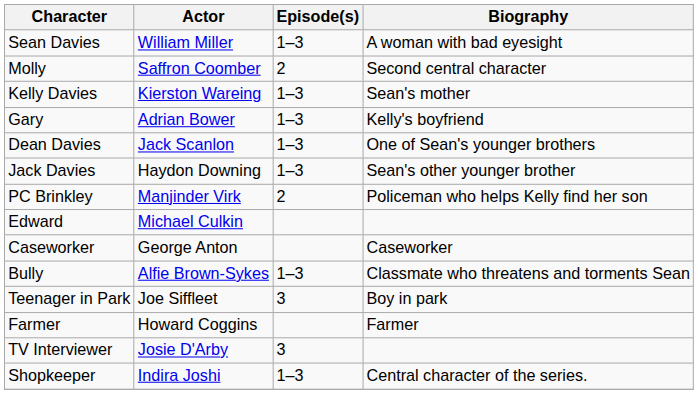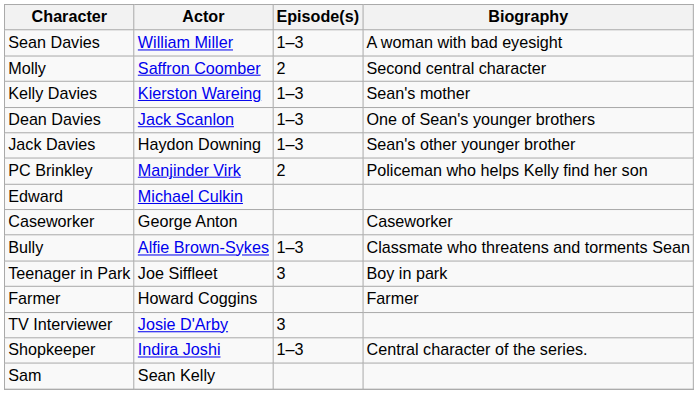 <table class="wikitable">
 <tr>
 <th>Character</th>
 <th>Actor</th>
 <th>Episode(s)</th>
 <th>Biography</th>
 </tr>
 <tr>
 <td>Sean Davies</td>
 <td><a href='#'>William Miller</a></td>
 <td>1–3</td>
 <td>A woman with bad eyesight</td>
 </tr>
 <tr>
 <td>Molly</td>
 <td><a href='#'>Saffron Coomber</a></td>
 <td>2</td>
 <td>Second central character</td>
 </tr>
 <tr>
 <td>Kelly Davies</td>
 <td><a href='#'>Kierston Wareing</a></td>
 <td>1–3</td>
 <td>Sean's mother</td>
-</tr>
-<tr>
-<td>Gary</td>
-<td><a href='#'>Adrian Bower</a></td>
-<td>1–3</td>
-<td>Kelly's boyfriend</td>
 </tr>
 <tr>
 <td>Dean Davies</td>
 <td><a href='#'>Jack Scanlon</a></td>
 <td>1–3</td>
 <td>One of Sean's younger brothers</td>
 </tr>
 <tr>
 <td>Jack Davies</td>
 <td>Haydon Downing</td>
 <td>1–3</td>
 <td>Sean's other younger brother</td>
 </tr>
 <tr>
 <td>PC Brinkley</td>
 <td><a href='#'>Manjinder Virk</a></td>
 <td>2</td>
 <td>Policeman who helps Kelly find her son</td>
 </tr>
 <tr>
 <td>Edward</td>
 <td><a href='#'>Michael Culkin</a></td>
 <td></td>
 <td></td>
 </tr>
 <tr>
 <td>Caseworker</td>
 <td>George Anton</td>
 <td></td>
 <td>Caseworker</td>
 </tr>
 <tr>
 <td>Bully</td>
 <td><a href='#'>Alfie Brown-Sykes</a></td>
 <td>1–3</td>
 <td>Classmate who threatens and torments Sean</td>
 </tr>
 <tr>
 <td>Teenager in Park</td>
 <td>Joe Siffleet</td>
 <td>3</td>
 <td>Boy in park</td>
 </tr>
 <tr>
 <td>Farmer</td>
 <td>Howard Coggins</td>
 <td></td>
 <td>Farmer</td>
 </tr>
 <tr>
 <td>TV Interviewer</td>
 <td><a href='#'>Josie D'Arby</a></td>
 <td>3</td>
 <td></td>
 </tr>
 <tr>
 <td>Shopkeeper</td>
 <td><a href='#'>Indira Joshi</a></td>
 <td>1–3</td>
 <td>Central character of the series.</td>
 </tr>
 <tr>
+<td>Sam</td>
+<td>Sean Kelly</td>
+<td></td>
+<td></td>
+</tr>
+<tr>
 </tr>
 </table>
